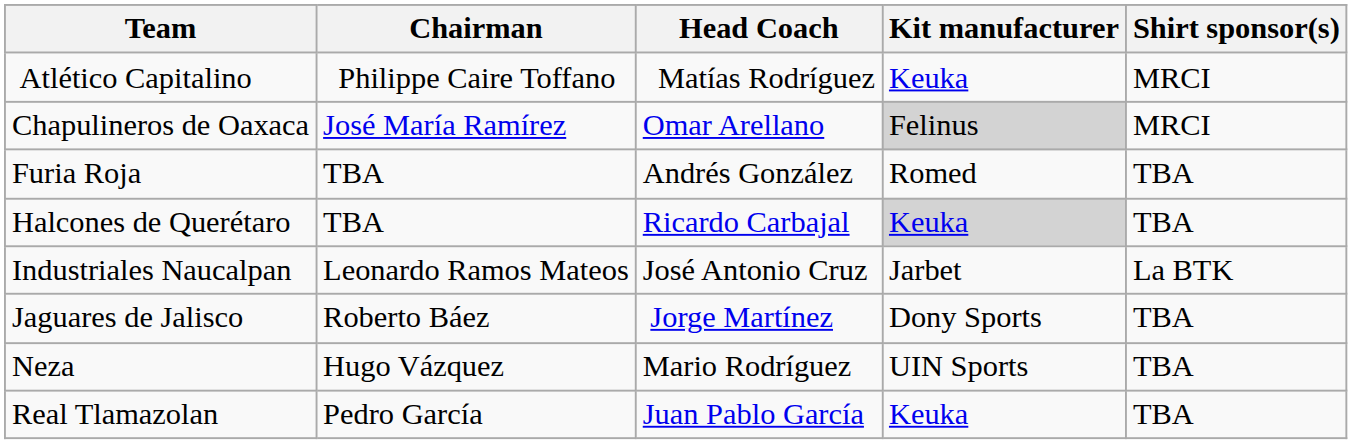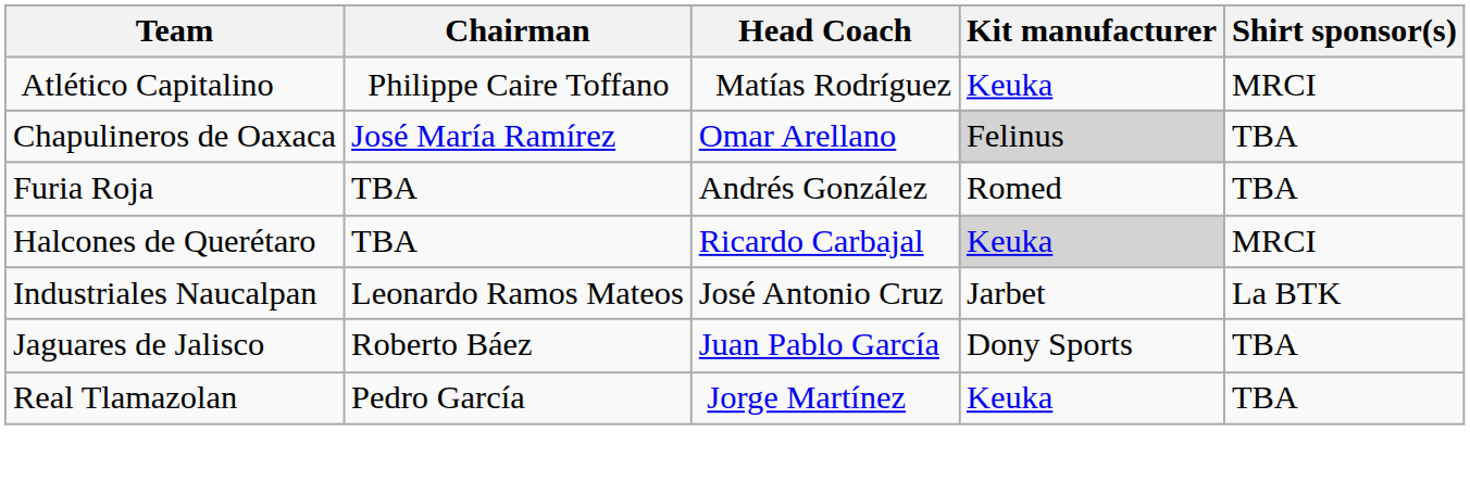 <table class="wikitable sortable" style="text-align: left;">
 <tr>
 <th>Team</th>
 <th>Chairman</th>
 <th>Head Coach</th>
 <th>Kit manufacturer</th>
 <th>Shirt sponsor(s)</th>
 </tr>
 <tr>
 <td> Atlético Capitalino</td>
 <td>  Philippe Caire Toffano</td>
 <td>  Matías Rodríguez</td>
 <td><a href='#'>Keuka</a></td>
 <td>MRCI</td>
 </tr>
 <tr>
 <td>Chapulineros de Oaxaca</td>
 <td> <a href='#'>José María Ramírez</a></td>
 <td> <a href='#'>Omar Arellano</a></td>
 <td style="background: lightgrey;">Felinus</td>
-<td>MRCI</td>
+<td>TBA</td>
 </tr>
 <tr>
 <td>Furia Roja</td>
 <td>TBA</td>
 <td> Andrés González</td>
 <td>Romed</td>
 <td>TBA</td>
 </tr>
 <tr>
 <td>Halcones de Querétaro</td>
 <td>TBA</td>
 <td> <a href='#'>Ricardo Carbajal</a></td>
 <td style="background: lightgrey;"><a href='#'>Keuka</a></td>
-<td>TBA</td>
+<td>MRCI</td>
 </tr>
 <tr>
 <td>Industriales Naucalpan</td>
 <td> Leonardo Ramos Mateos</td>
 <td> José Antonio Cruz</td>
 <td>Jarbet</td>
 <td>La BTK</td>
 </tr>
 <tr>
 <td>Jaguares de Jalisco</td>
 <td> Roberto Báez</td>
-<td> <a href='#'>Jorge Martínez</a></td>
+<td> <a href='#'>Juan Pablo García</a></td>
 <td>Dony Sports</td>
-<td>TBA</td>
-</tr>
-<tr>
-<td>Neza</td>
-<td> Hugo Vázquez</td>
-<td> Mario Rodríguez</td>
-<td>UIN Sports</td>
 <td>TBA</td>
 </tr>
 <tr>
 <td>Real Tlamazolan</td>
 <td> Pedro García</td>
-<td> <a href='#'>Juan Pablo García</a></td>
+<td> <a href='#'>Jorge Martínez</a></td>
 <td><a href='#'>Keuka</a></td>
 <td>TBA</td>
 </tr>
 </table>
